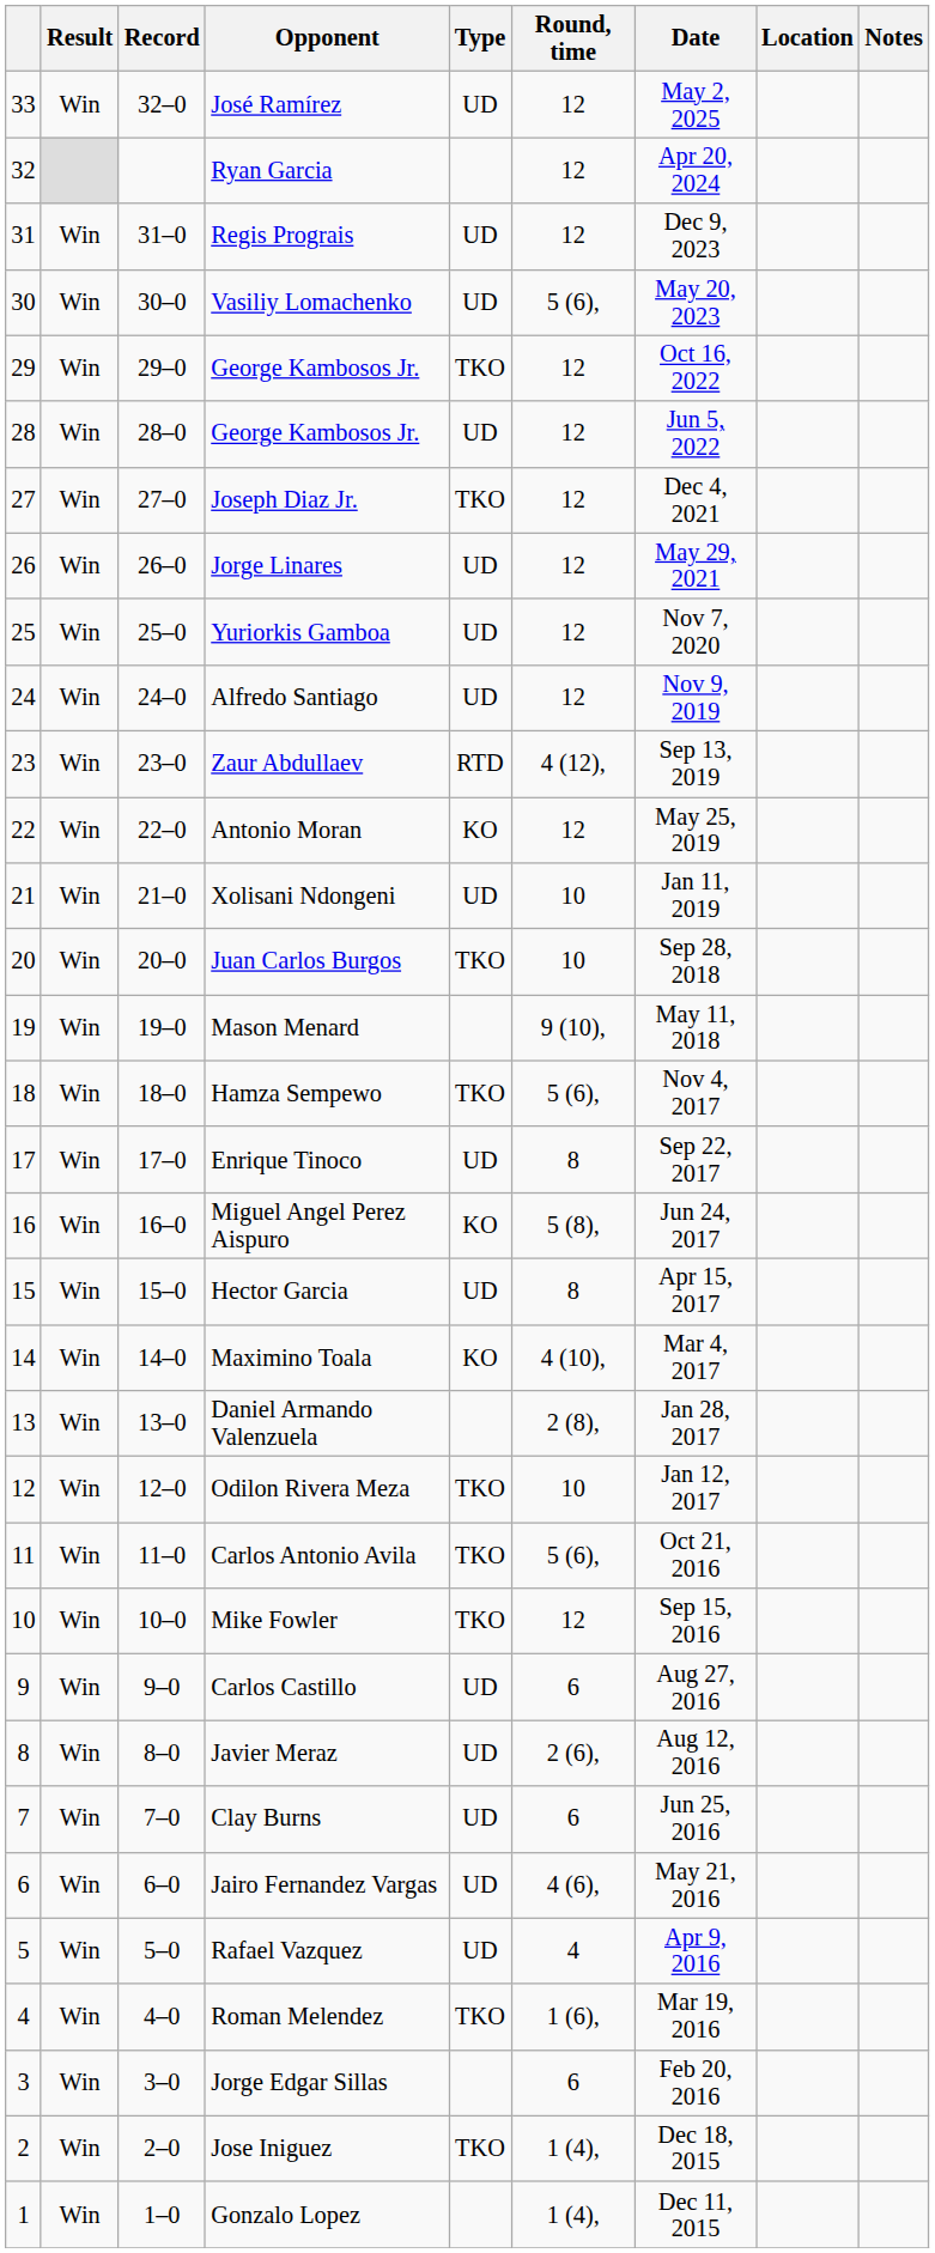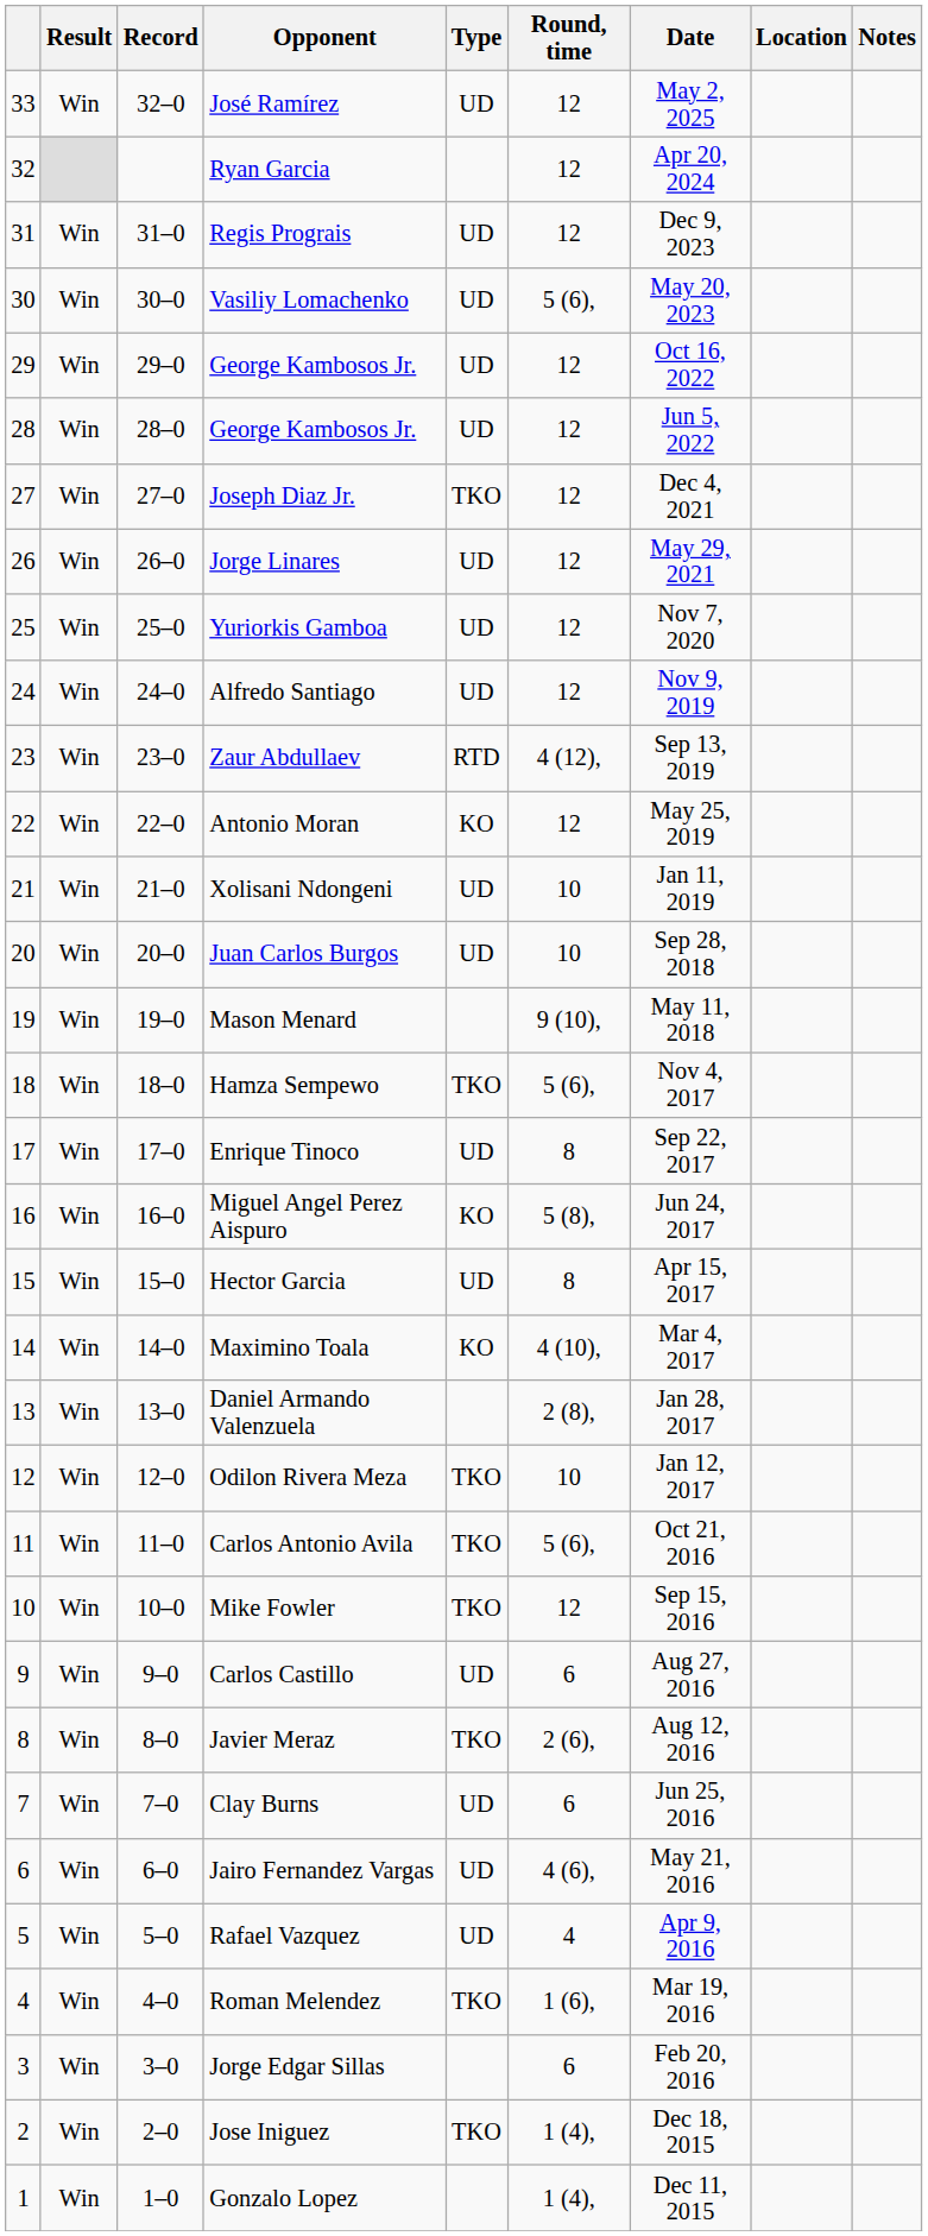 <table class="wikitable" style="text-align:center">
 <tr>
 <th></th>
 <th>Result</th>
 <th>Record</th>
 <th>Opponent</th>
 <th>Type</th>
 <th>Round, time</th>
 <th>Date</th>
 <th>Location</th>
 <th>Notes</th>
 </tr>
 <tr>
 <td>33</td>
 <td>Win</td>
 <td>32–0 </td>
 <td style="text-align:left;"><a href='#'>José Ramírez</a></td>
 <td>UD</td>
 <td>12</td>
 <td><a href='#'>May 2, 2025</a></td>
 <td style="text-align:left;"></td>
 <td></td>
 </tr>
 <tr>
 <td>32</td>
 <td style="background: #DDD"></td>
 <td></td>
 <td style="text-align:left;"><a href='#'>Ryan Garcia</a></td>
 <td></td>
 <td>12</td>
 <td><a href='#'>Apr 20, 2024</a></td>
 <td style="text-align:left;"></td>
 <td style="text-align:left;"></td>
 </tr>
 <tr>
 <td>31</td>
 <td>Win</td>
 <td>31–0</td>
 <td style="text-align:left;"><a href='#'>Regis Prograis</a></td>
 <td>UD</td>
 <td>12</td>
 <td>Dec 9, 2023</td>
 <td style="text-align:left;"></td>
 <td align=left></td>
 </tr>
 <tr>
 <td>30</td>
 <td>Win</td>
 <td>30–0</td>
 <td style="text-align:left;"><a href='#'>Vasiliy Lomachenko</a></td>
 <td>UD</td>
 <td>5 (6), </td>
 <td><a href='#'>May 20, 2023</a></td>
 <td style="text-align:left;"></td>
 <td align=left></td>
 </tr>
 <tr>
 <td>29</td>
 <td>Win</td>
 <td>29–0</td>
 <td style="text-align:left;"><a href='#'>George Kambosos Jr.</a></td>
-<td>TKO</td>
+<td>UD</td>
 <td>12</td>
 <td><a href='#'>Oct 16, 2022</a></td>
 <td style="text-align:left;"></td>
 <td align=left></td>
 </tr>
 <tr>
 <td>28</td>
 <td>Win</td>
 <td>28–0</td>
 <td style="text-align:left;"><a href='#'>George Kambosos Jr.</a></td>
 <td>UD</td>
 <td>12</td>
 <td><a href='#'>Jun 5, 2022</a></td>
 <td style="text-align:left;"></td>
 <td style="text-align:left;"></td>
 </tr>
 <tr>
 <td>27</td>
 <td>Win</td>
 <td>27–0</td>
 <td style="text-align:left;"><a href='#'>Joseph Diaz Jr.</a></td>
 <td>TKO</td>
 <td>12</td>
 <td>Dec 4, 2021</td>
 <td style="text-align:left;"></td>
 <td style="text-align:left;"></td>
 </tr>
 <tr>
 <td>26</td>
 <td>Win</td>
 <td>26–0</td>
 <td style="text-align:left;"><a href='#'>Jorge Linares</a></td>
 <td>UD</td>
 <td>12</td>
 <td><a href='#'>May 29, 2021</a></td>
 <td style="text-align:left;"></td>
 <td style="text-align:left;"></td>
 </tr>
 <tr>
 <td>25</td>
 <td>Win</td>
 <td>25–0</td>
 <td style="text-align:left;"><a href='#'>Yuriorkis Gamboa</a></td>
 <td>UD</td>
 <td>12</td>
 <td>Nov 7, 2020</td>
 <td style="text-align:left;"></td>
 <td align=left></td>
 </tr>
 <tr>
 <td>24</td>
 <td>Win</td>
 <td>24–0</td>
 <td style="text-align:left;">Alfredo Santiago</td>
 <td>UD</td>
 <td>12</td>
 <td><a href='#'>Nov 9, 2019</a></td>
 <td style="text-align:left;"></td>
 <td style="text-align:left;"></td>
 </tr>
 <tr>
 <td>23</td>
 <td>Win</td>
 <td>23–0</td>
 <td style="text-align:left;"><a href='#'>Zaur Abdullaev</a></td>
 <td>RTD</td>
 <td>4 (12), </td>
 <td>Sep 13, 2019</td>
 <td style="text-align:left;"></td>
 <td style="text-align:left;"></td>
 </tr>
 <tr>
 <td>22</td>
 <td>Win</td>
 <td>22–0</td>
 <td style="text-align:left;">Antonio Moran</td>
 <td>KO</td>
 <td>12</td>
 <td>May 25, 2019</td>
 <td style="text-align:left;"></td>
 <td style="text-align:left;"></td>
 </tr>
 <tr>
 <td>21</td>
 <td>Win</td>
 <td>21–0</td>
 <td style="text-align:left;">Xolisani Ndongeni</td>
 <td>UD</td>
 <td>10</td>
 <td>Jan 11, 2019</td>
 <td style="text-align:left;"></td>
 <td style="text-align:left;"></td>
 </tr>
 <tr>
 <td>20</td>
 <td>Win</td>
 <td>20–0</td>
 <td style="text-align:left;"><a href='#'>Juan Carlos Burgos</a></td>
-<td>TKO</td>
+<td>UD</td>
 <td>10</td>
 <td>Sep 28, 2018</td>
 <td style="text-align:left;"></td>
 <td style="text-align:left;"></td>
 </tr>
 <tr>
 <td>19</td>
 <td>Win</td>
 <td>19–0</td>
 <td style="text-align:left;">Mason Menard</td>
 <td></td>
 <td>9 (10), </td>
 <td>May 11, 2018</td>
 <td style="text-align:left;"></td>
 <td style="text-align:left;"></td>
 </tr>
 <tr>
 <td>18</td>
 <td>Win</td>
 <td>18–0</td>
 <td style="text-align:left;">Hamza Sempewo</td>
 <td>TKO</td>
 <td>5 (6), </td>
 <td>Nov 4, 2017</td>
 <td style="text-align:left;"></td>
 <td></td>
 </tr>
 <tr>
 <td>17</td>
 <td>Win</td>
 <td>17–0</td>
 <td style="text-align:left;">Enrique Tinoco</td>
 <td>UD</td>
 <td>8</td>
 <td>Sep 22, 2017</td>
 <td style="text-align:left;"></td>
 <td></td>
 </tr>
 <tr>
 <td>16</td>
 <td>Win</td>
 <td>16–0</td>
 <td style="text-align:left;">Miguel Angel Perez Aispuro</td>
 <td>KO</td>
 <td>5 (8), </td>
 <td>Jun 24, 2017</td>
 <td style="text-align:left;"></td>
 <td></td>
 </tr>
 <tr>
 <td>15</td>
 <td>Win</td>
 <td>15–0</td>
 <td style="text-align:left;">Hector Garcia</td>
 <td>UD</td>
 <td>8</td>
 <td>Apr 15, 2017</td>
 <td style="text-align:left;"></td>
 <td></td>
 </tr>
 <tr>
 <td>14</td>
 <td>Win</td>
 <td>14–0</td>
 <td style="text-align:left;">Maximino Toala</td>
 <td>KO</td>
 <td>4 (10), </td>
 <td>Mar 4, 2017</td>
 <td style="text-align:left;"></td>
 <td style="text-align:left;"></td>
 </tr>
 <tr>
 <td>13</td>
 <td>Win</td>
 <td>13–0</td>
 <td style="text-align:left;">Daniel Armando Valenzuela</td>
 <td></td>
 <td>2 (8), </td>
 <td>Jan 28, 2017</td>
 <td style="text-align:left;"></td>
 <td></td>
 </tr>
 <tr>
 <td>12</td>
 <td>Win</td>
 <td>12–0</td>
 <td style="text-align:left;">Odilon Rivera Meza</td>
 <td>TKO</td>
 <td>10</td>
 <td>Jan 12, 2017</td>
 <td style="text-align:left;"></td>
 <td></td>
 </tr>
 <tr>
 <td>11</td>
 <td>Win</td>
 <td>11–0</td>
 <td style="text-align:left;">Carlos Antonio Avila</td>
 <td>TKO</td>
 <td>5 (6), </td>
 <td>Oct 21, 2016</td>
 <td style="text-align:left;"></td>
 <td></td>
 </tr>
 <tr>
 <td>10</td>
 <td>Win</td>
 <td>10–0</td>
 <td style="text-align:left;">Mike Fowler</td>
 <td>TKO</td>
 <td>12</td>
 <td>Sep 15, 2016</td>
 <td style="text-align:left;"></td>
 <td></td>
 </tr>
 <tr>
 <td>9</td>
 <td>Win</td>
 <td>9–0</td>
 <td style="text-align:left;">Carlos Castillo</td>
 <td>UD</td>
 <td>6</td>
 <td>Aug 27, 2016</td>
 <td style="text-align:left;"></td>
 <td></td>
 </tr>
 <tr>
 <td>8</td>
 <td>Win</td>
 <td>8–0</td>
 <td style="text-align:left;">Javier Meraz</td>
-<td>UD</td>
+<td>TKO</td>
 <td>2 (6), </td>
 <td>Aug 12, 2016</td>
 <td style="text-align:left;"></td>
 <td></td>
 </tr>
 <tr>
 <td>7</td>
 <td>Win</td>
 <td>7–0</td>
 <td style="text-align:left;">Clay Burns</td>
 <td>UD</td>
 <td>6</td>
 <td>Jun 25, 2016</td>
 <td style="text-align:left;"></td>
 <td></td>
 </tr>
 <tr>
 <td>6</td>
 <td>Win</td>
 <td>6–0</td>
 <td style="text-align:left;">Jairo Fernandez Vargas</td>
 <td>UD</td>
 <td>4 (6), </td>
 <td>May 21, 2016</td>
 <td style="text-align:left;"></td>
 <td></td>
 </tr>
 <tr>
 <td>5</td>
 <td>Win</td>
 <td>5–0</td>
 <td style="text-align:left;">Rafael Vazquez</td>
 <td>UD</td>
 <td>4</td>
 <td><a href='#'>Apr 9, 2016</a></td>
 <td style="text-align:left;"></td>
 <td></td>
 </tr>
 <tr>
 <td>4</td>
 <td>Win</td>
 <td>4–0</td>
 <td style="text-align:left;">Roman Melendez</td>
 <td>TKO</td>
 <td>1 (6), </td>
 <td>Mar 19, 2016</td>
 <td style="text-align:left;"></td>
 <td></td>
 </tr>
 <tr>
 <td>3</td>
 <td>Win</td>
 <td>3–0</td>
 <td style="text-align:left;">Jorge Edgar Sillas</td>
 <td></td>
 <td>6</td>
 <td>Feb 20, 2016</td>
 <td style="text-align:left;"></td>
 <td></td>
 </tr>
 <tr>
 <td>2</td>
 <td>Win</td>
 <td>2–0</td>
 <td style="text-align:left;">Jose Iniguez</td>
 <td>TKO</td>
 <td>1 (4), </td>
 <td>Dec 18, 2015</td>
 <td style="text-align:left;"></td>
 <td></td>
 </tr>
 <tr>
 <td>1</td>
 <td>Win</td>
 <td>1–0</td>
 <td style="text-align:left;">Gonzalo Lopez</td>
 <td></td>
 <td>1 (4), </td>
 <td>Dec 11, 2015</td>
 <td style="text-align:left;"></td>
 <td></td>
 </tr>
 </table>
